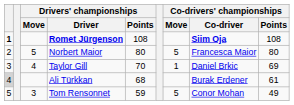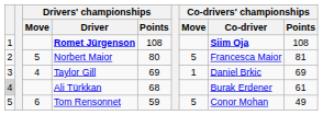 <table class="wikitable" style="font-size:85%;">
 <tr>
 <th rowspan="2"></th>
 <th rowspan="7" style="width:5px;"></th>
 <th colspan="3">Drivers' championships</th>
 <th rowspan="7" style="width:5px;"></th>
 <th colspan="3" nowrap>Co-drivers' championships</th>
 </tr>
 <tr>
 <th>Move</th>
 <th>Driver</th>
 <th>Points</th>
 <th>Move</th>
 <th>Co-driver</th>
 <th>Points</th>
 </tr>
 <tr>
-<td align="center"><strong>1</strong></td>
+<td align="center">1</td>
 <td align="center"></td>
 <td><strong><a href='#'>Romet Jürgenson</a></strong></td>
 <td align="center">108</td>
 <td align="center"></td>
 <td><strong><a href='#'>Siim Oja</a></strong></td>
 <td align="center">108</td>
 </tr>
 <tr>
 <td align="center">2</td>
 <td align="center"> 5</td>
 <td><a href='#'>Norbert Maior</a></td>
 <td align="center">80</td>
 <td align="center"> 5</td>
 <td><a href='#'>Francesca Maior</a></td>
-<td align="center">80</td>
+<td align="center">81</td>
 </tr>
 <tr>
 <td align="center">3</td>
 <td align="center"> 4</td>
 <td><a href='#'>Taylor Gill</a></td>
-<td align="center">70</td>
+<td align="center">69</td>
 <td align="center"> 1</td>
 <td><a href='#'>Daniel Brkic</a></td>
 <td align="center">69</td>
 </tr>
 <tr>
 <td align="center" style="background: lightgrey;">4</td>
 <td align="center"></td>
 <td><a href='#'>Ali Türkkan</a></td>
 <td align="center">68</td>
 <td align="center"></td>
 <td><a href='#'>Burak Erdener</a></td>
 <td align="center">61</td>
 </tr>
 <tr>
 <td align="center">5</td>
-<td align="center"> 3</td>
+<td align="center"> 6</td>
 <td><a href='#'>Tom Rensonnet</a></td>
 <td align="center">59</td>
 <td align="center"> 5</td>
 <td><a href='#'>Conor Mohan</a></td>
 <td align="center">49</td>
 </tr>
 </table>
